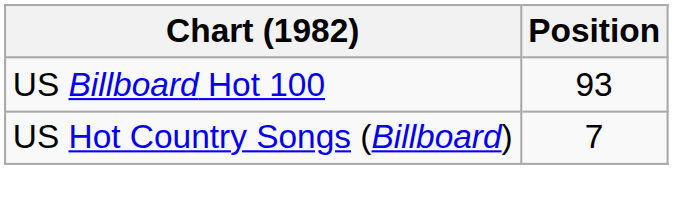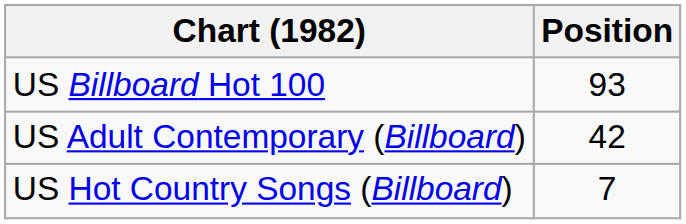 <table class="wikitable sortable">
 <tr>
 <th>Chart (1982)</th>
 <th>Position</th>
 </tr>
 <tr>
 <td>US <a href='#'><em>Billboard</em> Hot 100</a></td>
 <td align="center">93</td>
 </tr>
 <tr>
+<td>US <a href='#'>Adult Contemporary</a> (<em><a href='#'>Billboard</a></em>)</td>
+<td align="center">42</td>
+</tr>
+<tr>
 <td>US <a href='#'>Hot Country Songs</a> (<em><a href='#'>Billboard</a></em>)</td>
 <td align="center">7</td>
 </tr>
 </table>
